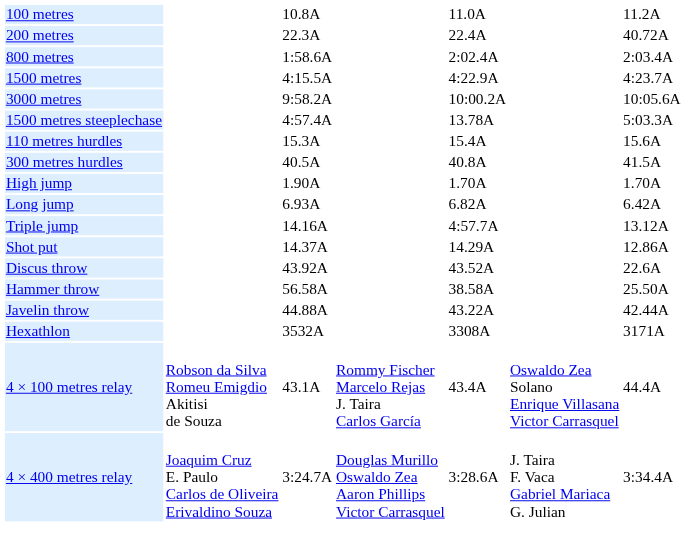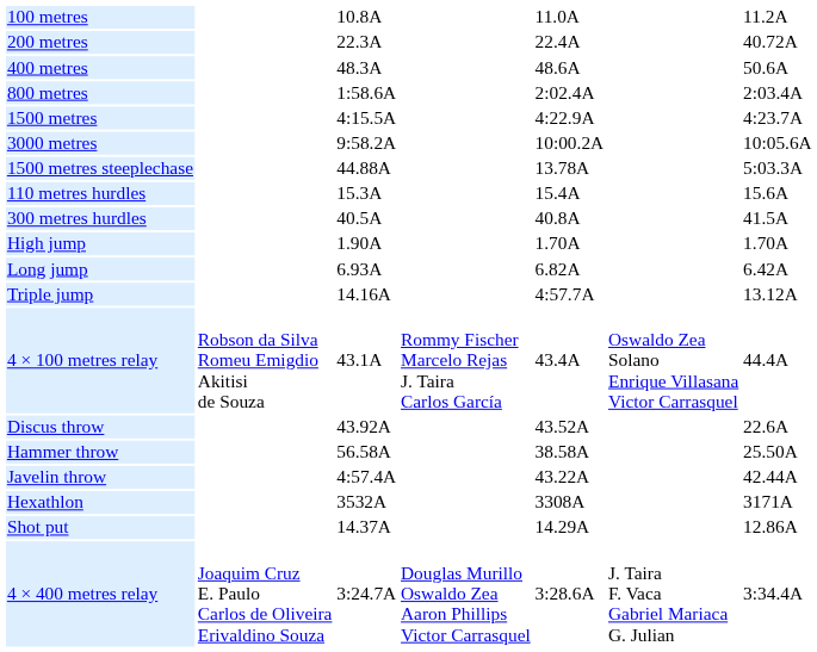 <table>
 <tr>
 <td bgcolor = DDEEFF><a href='#'>100 metres</a></td>
 <td></td>
 <td>10.8A</td>
 <td></td>
 <td>11.0A</td>
 <td></td>
 <td>11.2A</td>
 </tr>
 <tr>
 <td bgcolor = DDEEFF><a href='#'>200 metres</a></td>
 <td></td>
 <td>22.3A</td>
 <td></td>
 <td>22.4A</td>
 <td></td>
 <td>40.72A</td>
+</tr>
+<tr>
+<td bgcolor = DDEEFF><a href='#'>400 metres</a></td>
+<td></td>
+<td>48.3A</td>
+<td></td>
+<td>48.6A</td>
+<td></td>
+<td>50.6A</td>
 </tr>
 <tr>
 <td bgcolor = DDEEFF><a href='#'>800 metres</a></td>
 <td></td>
 <td>1:58.6A</td>
 <td></td>
 <td>2:02.4A</td>
 <td></td>
 <td>2:03.4A</td>
 </tr>
 <tr>
 <td bgcolor = DDEEFF><a href='#'>1500 metres</a></td>
 <td></td>
 <td>4:15.5A</td>
 <td></td>
 <td>4:22.9A</td>
 <td></td>
 <td>4:23.7A</td>
 </tr>
 <tr>
 <td bgcolor = DDEEFF><a href='#'>3000 metres</a></td>
 <td></td>
 <td>9:58.2A</td>
 <td></td>
 <td>10:00.2A</td>
 <td></td>
 <td>10:05.6A</td>
 </tr>
 <tr>
 <td bgcolor = DDEEFF><a href='#'>1500 metres steeplechase</a></td>
 <td></td>
-<td>4:57.4A</td>
+<td>44.88A</td>
 <td></td>
 <td>13.78A</td>
 <td></td>
 <td>5:03.3A</td>
 </tr>
 <tr>
 <td bgcolor = DDEEFF><a href='#'>110 metres hurdles</a></td>
 <td></td>
 <td>15.3A</td>
 <td></td>
 <td>15.4A</td>
 <td></td>
 <td>15.6A</td>
 </tr>
 <tr>
 <td bgcolor = DDEEFF><a href='#'>300 metres hurdles</a></td>
 <td></td>
 <td>40.5A</td>
 <td></td>
 <td>40.8A</td>
 <td></td>
 <td>41.5A</td>
 </tr>
 <tr>
 <td bgcolor = DDEEFF><a href='#'>High jump</a></td>
 <td></td>
 <td>1.90A</td>
 <td></td>
 <td>1.70A</td>
 <td></td>
 <td>1.70A</td>
 </tr>
 <tr>
 <td bgcolor = DDEEFF><a href='#'>Long jump</a></td>
 <td></td>
 <td>6.93A</td>
 <td></td>
 <td>6.82A</td>
 <td></td>
 <td>6.42A</td>
 </tr>
 <tr>
 <td bgcolor = DDEEFF><a href='#'>Triple jump</a></td>
 <td></td>
 <td>14.16A</td>
 <td></td>
 <td>4:57.7A</td>
 <td></td>
 <td>13.12A</td>
 </tr>
 <tr>
-<td bgcolor = DDEEFF><a href='#'>Shot put</a></td>
-<td></td>
-<td>14.37A</td>
-<td></td>
-<td>14.29A</td>
-<td></td>
-<td>12.86A</td>
+<td bgcolor = DDEEFF><a href='#'>4 × 100 metres relay</a></td>
+<td>  <br> <a href='#'>Robson da Silva</a> <br> <a href='#'>Romeu Emigdio</a> <br> Akitisi <br> de Souza</td>
+<td>43.1A</td>
+<td> <br> <a href='#'>Rommy Fischer</a> <br> <a href='#'>Marcelo Rejas</a> <br> J. Taira <br> <a href='#'>Carlos García</a></td>
+<td>43.4A</td>
+<td> <br> <a href='#'>Oswaldo Zea</a> <br> Solano <br> <a href='#'>Enrique Villasana</a> <br> <a href='#'>Victor Carrasquel</a></td>
+<td>44.4A</td>
 </tr>
 <tr>
 <td bgcolor = DDEEFF><a href='#'>Discus throw</a></td>
 <td></td>
 <td>43.92A</td>
 <td></td>
 <td>43.52A</td>
 <td></td>
 <td>22.6A</td>
 </tr>
 <tr>
 <td bgcolor = DDEEFF><a href='#'>Hammer throw</a></td>
 <td></td>
 <td>56.58A</td>
 <td></td>
 <td>38.58A</td>
 <td></td>
 <td>25.50A</td>
 </tr>
 <tr>
 <td bgcolor = DDEEFF><a href='#'>Javelin throw</a></td>
 <td></td>
-<td>44.88A</td>
+<td>4:57.4A</td>
 <td></td>
 <td>43.22A</td>
 <td></td>
 <td>42.44A</td>
 </tr>
 <tr>
 <td bgcolor = DDEEFF><a href='#'>Hexathlon</a></td>
 <td></td>
 <td>3532A</td>
 <td></td>
 <td>3308A</td>
 <td></td>
 <td>3171A</td>
 </tr>
 <tr>
-<td bgcolor = DDEEFF><a href='#'>4 × 100 metres relay</a></td>
-<td>  <br> <a href='#'>Robson da Silva</a> <br> <a href='#'>Romeu Emigdio</a> <br> Akitisi <br> de Souza</td>
-<td>43.1A</td>
-<td> <br> <a href='#'>Rommy Fischer</a> <br> <a href='#'>Marcelo Rejas</a> <br> J. Taira <br> <a href='#'>Carlos García</a></td>
-<td>43.4A</td>
-<td> <br> <a href='#'>Oswaldo Zea</a> <br> Solano <br> <a href='#'>Enrique Villasana</a> <br> <a href='#'>Victor Carrasquel</a></td>
-<td>44.4A</td>
+<td bgcolor = DDEEFF><a href='#'>Shot put</a></td>
+<td></td>
+<td>14.37A</td>
+<td></td>
+<td>14.29A</td>
+<td></td>
+<td>12.86A</td>
 </tr>
 <tr>
 <td bgcolor = DDEEFF><a href='#'>4 × 400 metres relay</a></td>
 <td> <br> <a href='#'>Joaquim Cruz</a> <br> E. Paulo <br> <a href='#'>Carlos de Oliveira</a> <br> <a href='#'>Erivaldino Souza</a></td>
 <td>3:24.7A</td>
 <td> <br> <a href='#'>Douglas Murillo</a> <br> <a href='#'>Oswaldo Zea</a> <br> <a href='#'>Aaron Phillips</a> <br> <a href='#'>Victor Carrasquel</a></td>
 <td>3:28.6A</td>
 <td><br> J. Taira <br> F. Vaca <br> <a href='#'>Gabriel Mariaca</a> <br> G. Julian</td>
 <td>3:34.4A</td>
 </tr>
 </table>
